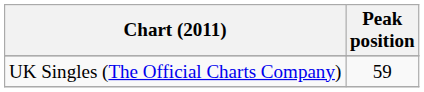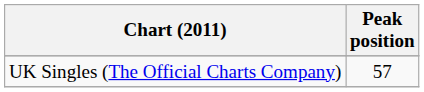 <table class="wikitable sortable">
 <tr>
 <th scope="col">Chart (2011)</th>
 <th scope="col">Peak<br>position</th>
 </tr>
 <tr>
 </tr>
 <tr>
 <td>UK Singles (<a href='#'>The Official Charts Company</a>)</td>
-<td style="text-align:center;">59</td>
+<td style="text-align:center;">57</td>
 </tr>
 <tr>
 </tr>
 </table>
